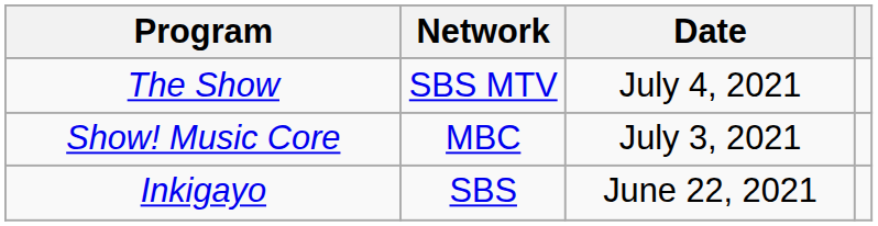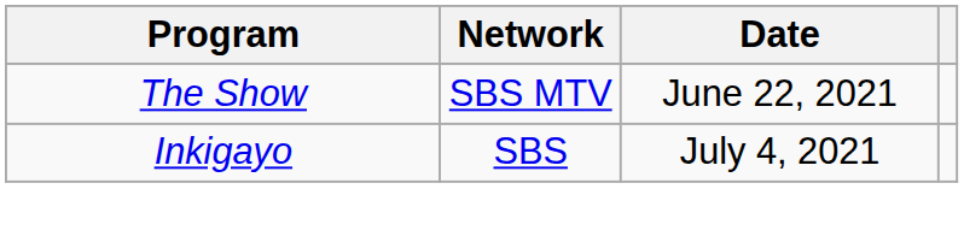 <table class="wikitable" style="text-align:center">
 <tr>
 <th style="width:180px;">Program</th>
 <th>Network</th>
 <th style="width:130px;">Date</th>
 <th class="unsortable"></th>
 </tr>
 <tr>
 <td><em><a href='#'>The Show</a></em></td>
 <td><a href='#'>SBS MTV</a></td>
-<td>July 4, 2021</td>
-<td></td>
-</tr>
-<tr>
-<td><em><a href='#'>Show! Music Core</a></em></td>
-<td><a href='#'>MBC</a></td>
-<td>July 3, 2021</td>
+<td>June 22, 2021</td>
 <td></td>
 </tr>
 <tr>
 <td><em><a href='#'>Inkigayo</a></em></td>
 <td><a href='#'>SBS</a></td>
-<td>June 22, 2021</td>
+<td>July 4, 2021</td>
 <td></td>
 </tr>
 </table>
